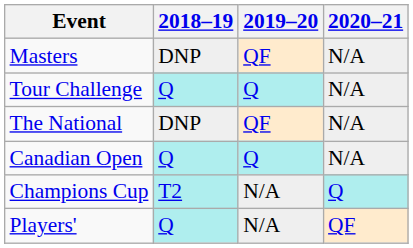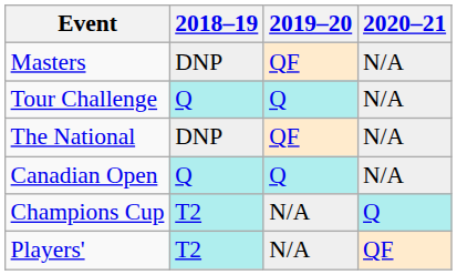 <table class="wikitable" border="1">
 <tr>
 <th>Event</th>
 <th><a href='#'>2018–19</a></th>
 <th><a href='#'>2019–20</a></th>
 <th><a href='#'>2020–21</a></th>
 </tr>
 <tr>
 <td><a href='#'>Masters</a></td>
 <td style="background:#EFEFEF;">DNP</td>
 <td style="background:#ffebcd;"><a href='#'>QF</a></td>
 <td style="background:#EFEFEF;">N/A</td>
 </tr>
 <tr>
 <td><a href='#'>Tour Challenge</a></td>
 <td style="background:#afeeee;"><a href='#'>Q</a></td>
 <td style="background:#afeeee;"><a href='#'>Q</a></td>
 <td style="background:#EFEFEF;">N/A</td>
 </tr>
 <tr>
 <td><a href='#'>The National</a></td>
 <td style="background:#EFEFEF;">DNP</td>
 <td style="background:#ffebcd;"><a href='#'>QF</a></td>
 <td style="background:#EFEFEF;">N/A</td>
 </tr>
 <tr>
 <td><a href='#'>Canadian Open</a></td>
 <td style="background:#afeeee;"><a href='#'>Q</a></td>
 <td style="background:#afeeee;"><a href='#'>Q</a></td>
 <td style="background:#EFEFEF;">N/A</td>
 </tr>
 <tr>
 <td><a href='#'>Champions Cup</a></td>
 <td style="background:#afeeee;"><a href='#'>T2</a></td>
 <td style="background:#EFEFEF;">N/A</td>
 <td style="background:#afeeee;"><a href='#'>Q</a></td>
 </tr>
 <tr>
 <td><a href='#'>Players'</a></td>
-<td style="background:#afeeee;"><a href='#'>Q</a></td>
+<td style="background:#afeeee;"><a href='#'>T2</a></td>
 <td style="background:#EFEFEF;">N/A</td>
 <td style="background:#ffebcd;"><a href='#'>QF</a></td>
 </tr>
 </table>
